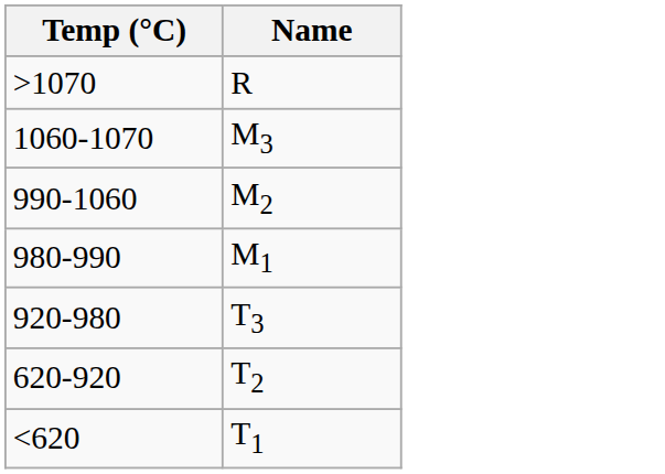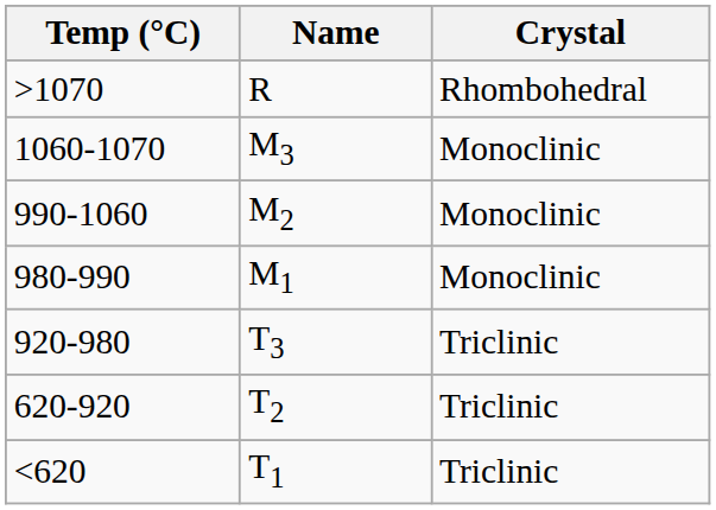 <table class="wikitable">
 <tr>
 <th style="width:100px;">Temp (°C)</th>
 <th width="80">Name</th>
+<th style="width:120px;">Crystal</th>
 </tr>
 <tr>
 <td>>1070</td>
 <td>R</td>
+<td>Rhombohedral</td>
 </tr>
 <tr>
 <td>1060-1070</td>
 <td>M<sub>3</sub></td>
+<td>Monoclinic</td>
 </tr>
 <tr>
 <td>990-1060</td>
 <td>M<sub>2</sub></td>
+<td>Monoclinic</td>
 </tr>
 <tr>
 <td>980-990</td>
 <td>M<sub>1</sub></td>
+<td>Monoclinic</td>
 </tr>
 <tr>
 <td>920-980</td>
 <td>T<sub>3</sub></td>
+<td>Triclinic</td>
 </tr>
 <tr>
 <td>620-920</td>
 <td>T<sub>2</sub></td>
+<td>Triclinic</td>
 </tr>
 <tr>
 <td><620</td>
 <td>T<sub>1</sub></td>
+<td>Triclinic</td>
 </tr>
 </table>
